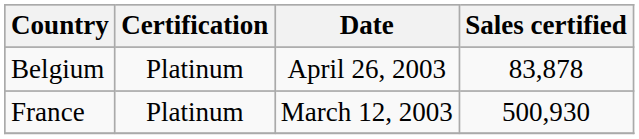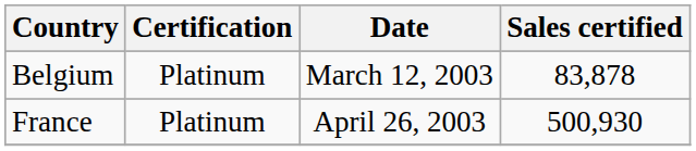 <table class="wikitable sortable">
 <tr>
 <th bgcolor="#ebf5ff">Country</th>
 <th bgcolor="#ebf5ff">Certification</th>
 <th bgcolor="#ebf5ff">Date</th>
 <th bgcolor="#ebf5ff">Sales certified</th>
 </tr>
 <tr>
 <td>Belgium</td>
 <td align="center">Platinum</td>
-<td align="center">April 26, 2003</td>
+<td align="center">March 12, 2003</td>
 <td align="center">83,878</td>
 </tr>
 <tr>
 <td>France</td>
 <td align="center">Platinum</td>
-<td align="center">March 12, 2003</td>
+<td align="center">April 26, 2003</td>
 <td align="center">500,930</td>
 </tr>
 <tr>
 </tr>
 </table>
